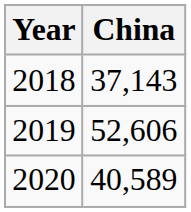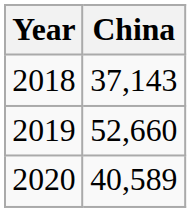 <table class="wikitable">
 <tr>
 <th>Year</th>
 <th>China</th>
 </tr>
 <tr>
 <td>2018</td>
 <td>37,143</td>
 </tr>
 <tr>
 <td>2019</td>
-<td>52,606</td>
+<td>52,660</td>
 </tr>
 <tr>
 <td>2020</td>
 <td>40,589</td>
 </tr>
 </table>
